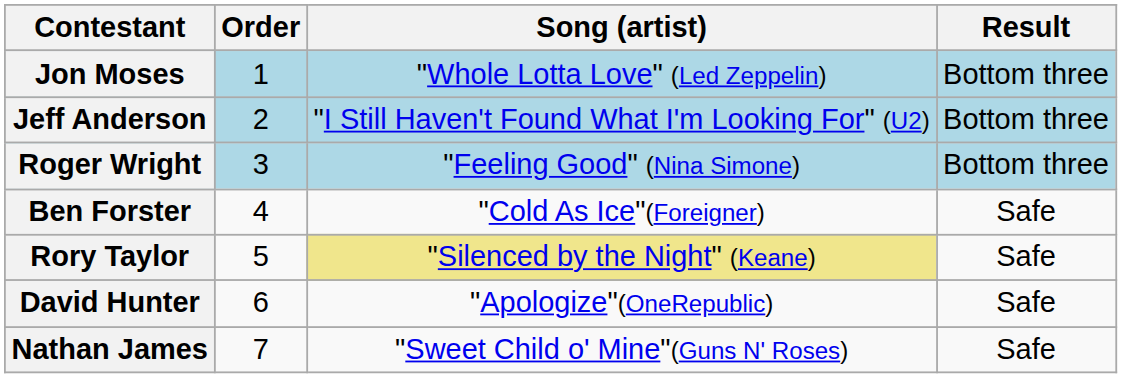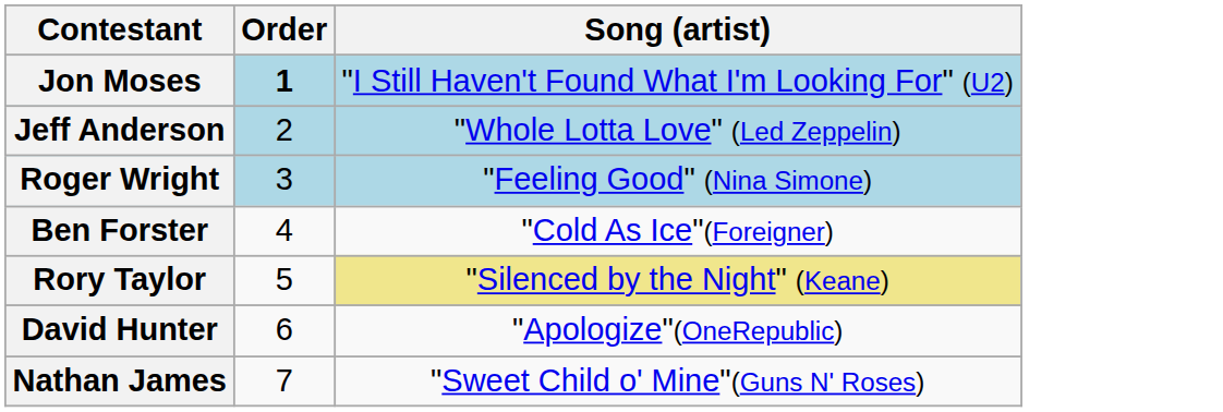 <table class="wikitable plainrowheaders" style="text-align:center;">
 <tr>
 <th scope="col">Contestant</th>
 <th scope="col">Order</th>
 <th scope="col">Song (artist)</th>
-<th scope="col">Result</th>
 </tr>
 <tr style="background:lightblue;">
 <th scope="row">Jon Moses</th>
-<td>1</td>
-<td>"<a href='#'>Whole Lotta Love</a>" <small>(<a href='#'>Led Zeppelin</a>)</small></td>
-<td>Bottom three</td>
+<td><strong>1</strong></td>
+<td>"<a href='#'>I Still Haven't Found What I'm Looking For</a>" <small>(<a href='#'>U2</a>)</small></td>
 </tr>
 <tr style="background:lightblue;">
 <th scope="row">Jeff Anderson</th>
 <td>2</td>
-<td>"<a href='#'>I Still Haven't Found What I'm Looking For</a>" <small>(<a href='#'>U2</a>)</small></td>
-<td>Bottom three</td>
+<td>"<a href='#'>Whole Lotta Love</a>" <small>(<a href='#'>Led Zeppelin</a>)</small></td>
 </tr>
 <tr style="background:lightblue;">
 <th scope="row">Roger Wright</th>
 <td>3</td>
 <td>"<a href='#'>Feeling Good</a>" <small>(<a href='#'>Nina Simone</a>)</small></td>
-<td>Bottom three</td>
 </tr>
 <tr>
 <th scope="row">Ben Forster</th>
 <td>4</td>
 <td>"<a href='#'>Cold As Ice</a>"<small>(<a href='#'>Foreigner</a>)</small></td>
-<td>Safe</td>
 </tr>
 <tr>
 <th scope="row">Rory Taylor</th>
 <td>5</td>
 <td style="background: khaki;">"<a href='#'>Silenced by the Night</a>" <small>(<a href='#'>Keane</a>)</small></td>
-<td>Safe</td>
 </tr>
 <tr>
 <th scope="row">David Hunter</th>
 <td>6</td>
 <td>"<a href='#'>Apologize</a>"<small>(<a href='#'>OneRepublic</a>)</small></td>
-<td>Safe</td>
 </tr>
 <tr>
 <th scope="row">Nathan James</th>
 <td>7</td>
 <td>"<a href='#'>Sweet Child o' Mine</a>"<small>(<a href='#'>Guns N' Roses</a>)</small></td>
-<td>Safe</td>
 </tr>
 </table>
